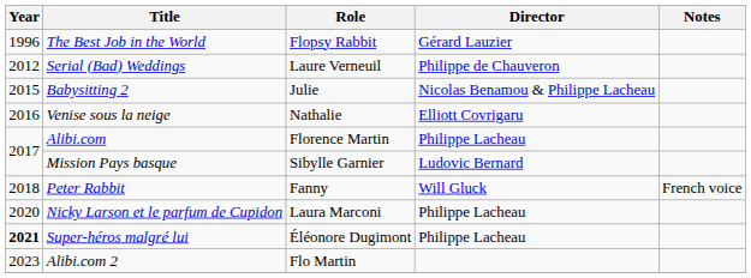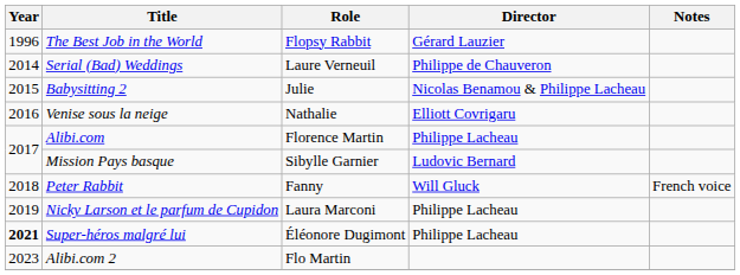 <table class="wikitable sortable">
 <tr>
 <th>Year</th>
 <th>Title</th>
 <th>Role</th>
 <th>Director</th>
 <th class="unsortable">Notes</th>
 </tr>
 <tr>
 <td>1996</td>
 <td><em><a href='#'>The Best Job in the World</a></em></td>
 <td><a href='#'>Flopsy Rabbit</a></td>
 <td><a href='#'>Gérard Lauzier</a></td>
 <td></td>
 </tr>
 <tr>
-<td>2012</td>
+<td>2014</td>
 <td><em><a href='#'>Serial (Bad) Weddings</a></em></td>
 <td>Laure Verneuil</td>
 <td><a href='#'>Philippe de Chauveron</a></td>
 <td></td>
 </tr>
 <tr>
 <td>2015</td>
 <td><em><a href='#'>Babysitting 2</a></em></td>
 <td>Julie</td>
 <td><a href='#'>Nicolas Benamou</a> & <a href='#'>Philippe Lacheau</a></td>
 <td></td>
 </tr>
 <tr>
 <td>2016</td>
 <td><em>Venise sous la neige</em></td>
 <td>Nathalie</td>
 <td><a href='#'>Elliott Covrigaru</a></td>
 <td></td>
 </tr>
 <tr>
 <td rowspan=2>2017</td>
 <td><em><a href='#'>Alibi.com</a></em></td>
 <td>Florence Martin</td>
 <td><a href='#'>Philippe Lacheau</a></td>
 <td></td>
 </tr>
 <tr>
 <td><em>Mission Pays basque</em></td>
 <td>Sibylle Garnier</td>
 <td><a href='#'>Ludovic Bernard</a></td>
 <td></td>
 </tr>
 <tr>
 <td>2018</td>
 <td><em><a href='#'>Peter Rabbit</a></em></td>
 <td>Fanny</td>
 <td><a href='#'>Will Gluck</a></td>
 <td>French voice</td>
 </tr>
 <tr>
-<td>2020</td>
+<td>2019</td>
 <td><em><a href='#'>Nicky Larson et le parfum de Cupidon</a></em></td>
 <td>Laura Marconi</td>
 <td>Philippe Lacheau</td>
 <td></td>
 </tr>
 <tr>
 <td><strong>2021</strong></td>
 <td><em><a href='#'>Super-héros malgré lui</a></em></td>
 <td>Éléonore Dugimont</td>
 <td>Philippe Lacheau</td>
 <td></td>
 </tr>
 <tr>
 <td>2023</td>
 <td><em>Alibi.com 2</em></td>
 <td>Flo Martin</td>
 <td></td>
 <td></td>
 </tr>
 <tr>
 </tr>
 </table>
